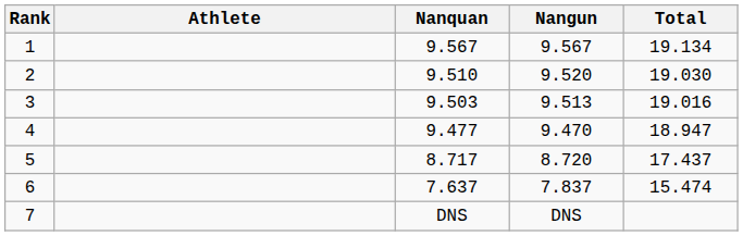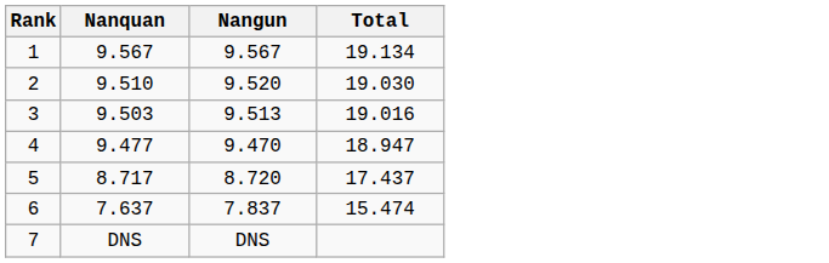 <table class="wikitable" style="text-align:center">
 <tr>
 <th width=20>Rank</th>
-<th width=250>Athlete</th>
 <th width=80>Nanquan</th>
 <th width=80>Nangun</th>
 <th width=80>Total</th>
 </tr>
 <tr>
 <td>1</td>
-<td align="left"></td>
 <td>9.567</td>
 <td>9.567</td>
 <td>19.134</td>
 </tr>
 <tr>
 <td>2</td>
-<td align="left"></td>
 <td>9.510</td>
 <td>9.520</td>
 <td>19.030</td>
 </tr>
 <tr>
 <td>3</td>
-<td align="left"></td>
 <td>9.503</td>
 <td>9.513</td>
 <td>19.016</td>
 </tr>
 <tr>
 <td>4</td>
-<td align="left"></td>
 <td>9.477</td>
 <td>9.470</td>
 <td>18.947</td>
 </tr>
 <tr>
 <td>5</td>
-<td align="left"></td>
 <td>8.717</td>
 <td>8.720</td>
 <td>17.437</td>
 </tr>
 <tr>
 <td>6</td>
-<td align="left"></td>
 <td>7.637</td>
 <td>7.837</td>
 <td>15.474</td>
 </tr>
 <tr>
 <td>7</td>
-<td align="left"></td>
 <td>DNS</td>
 <td>DNS</td>
 <td></td>
 </tr>
 </table>
